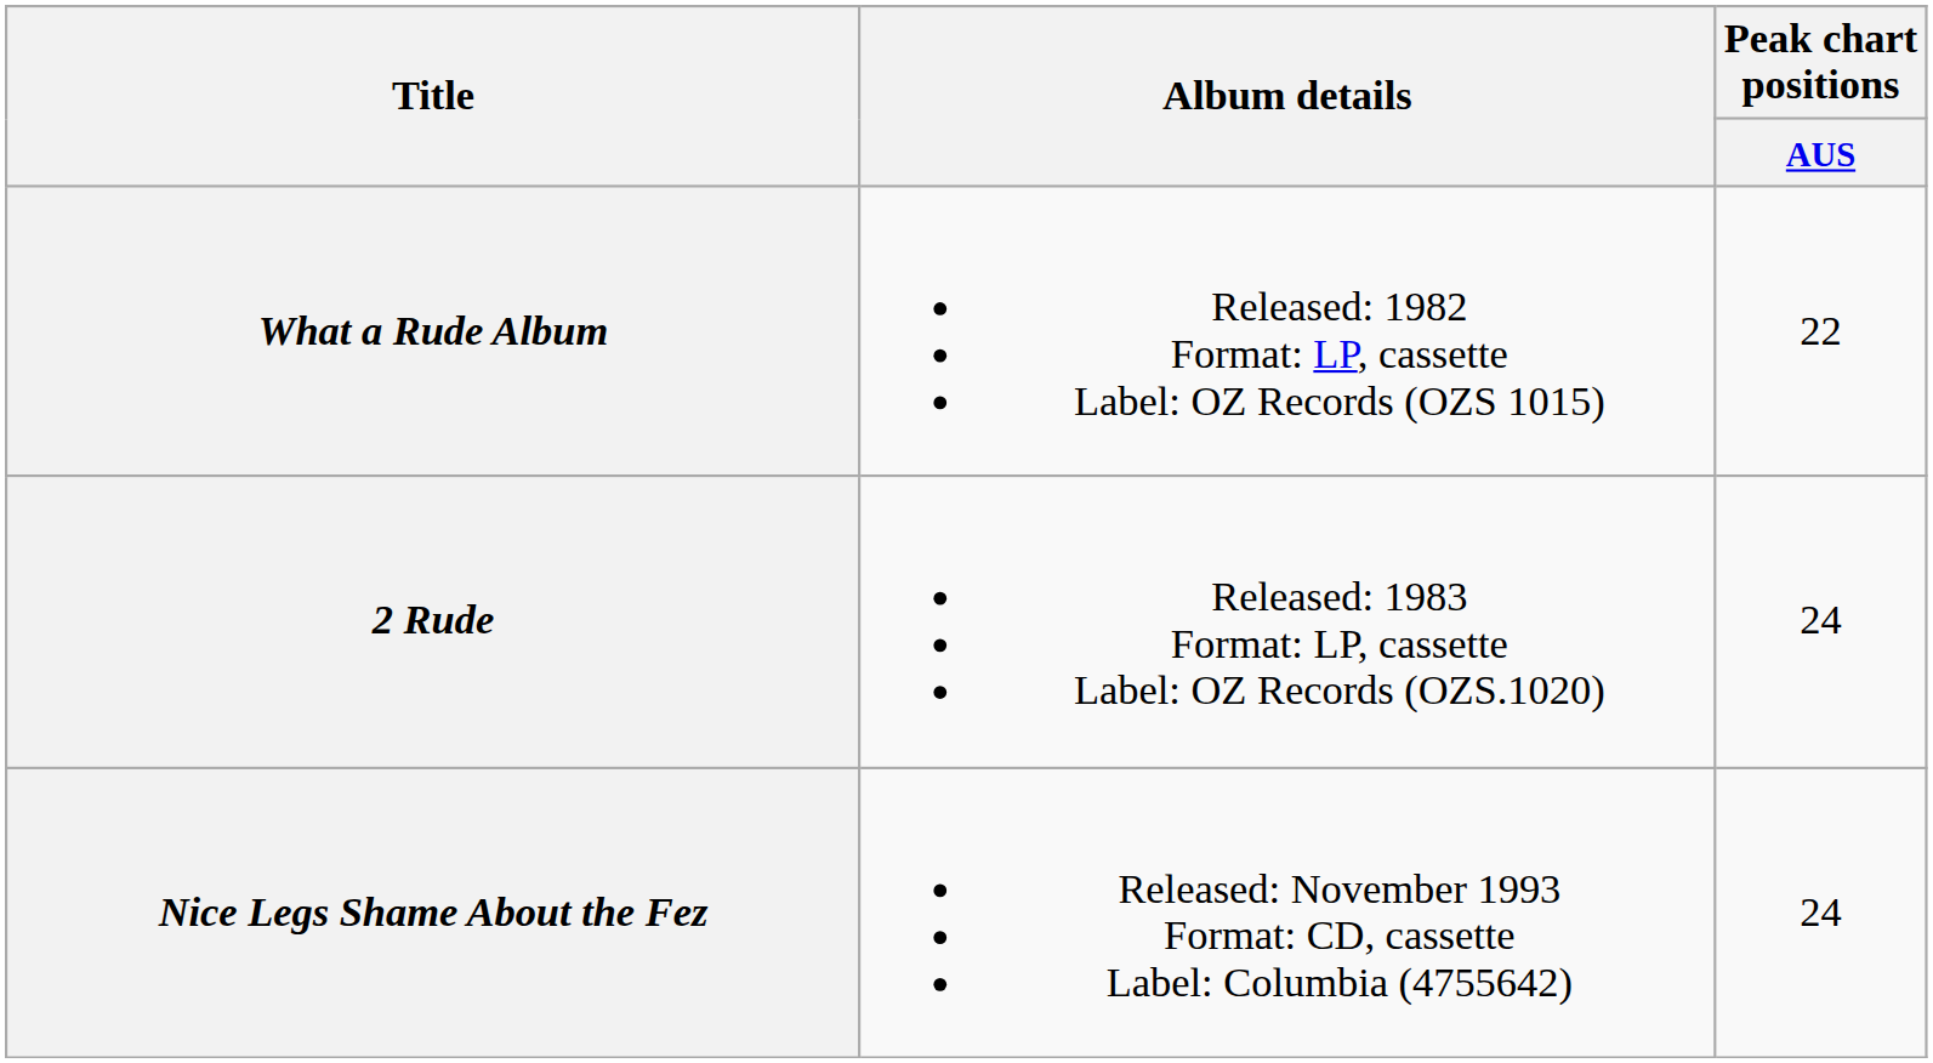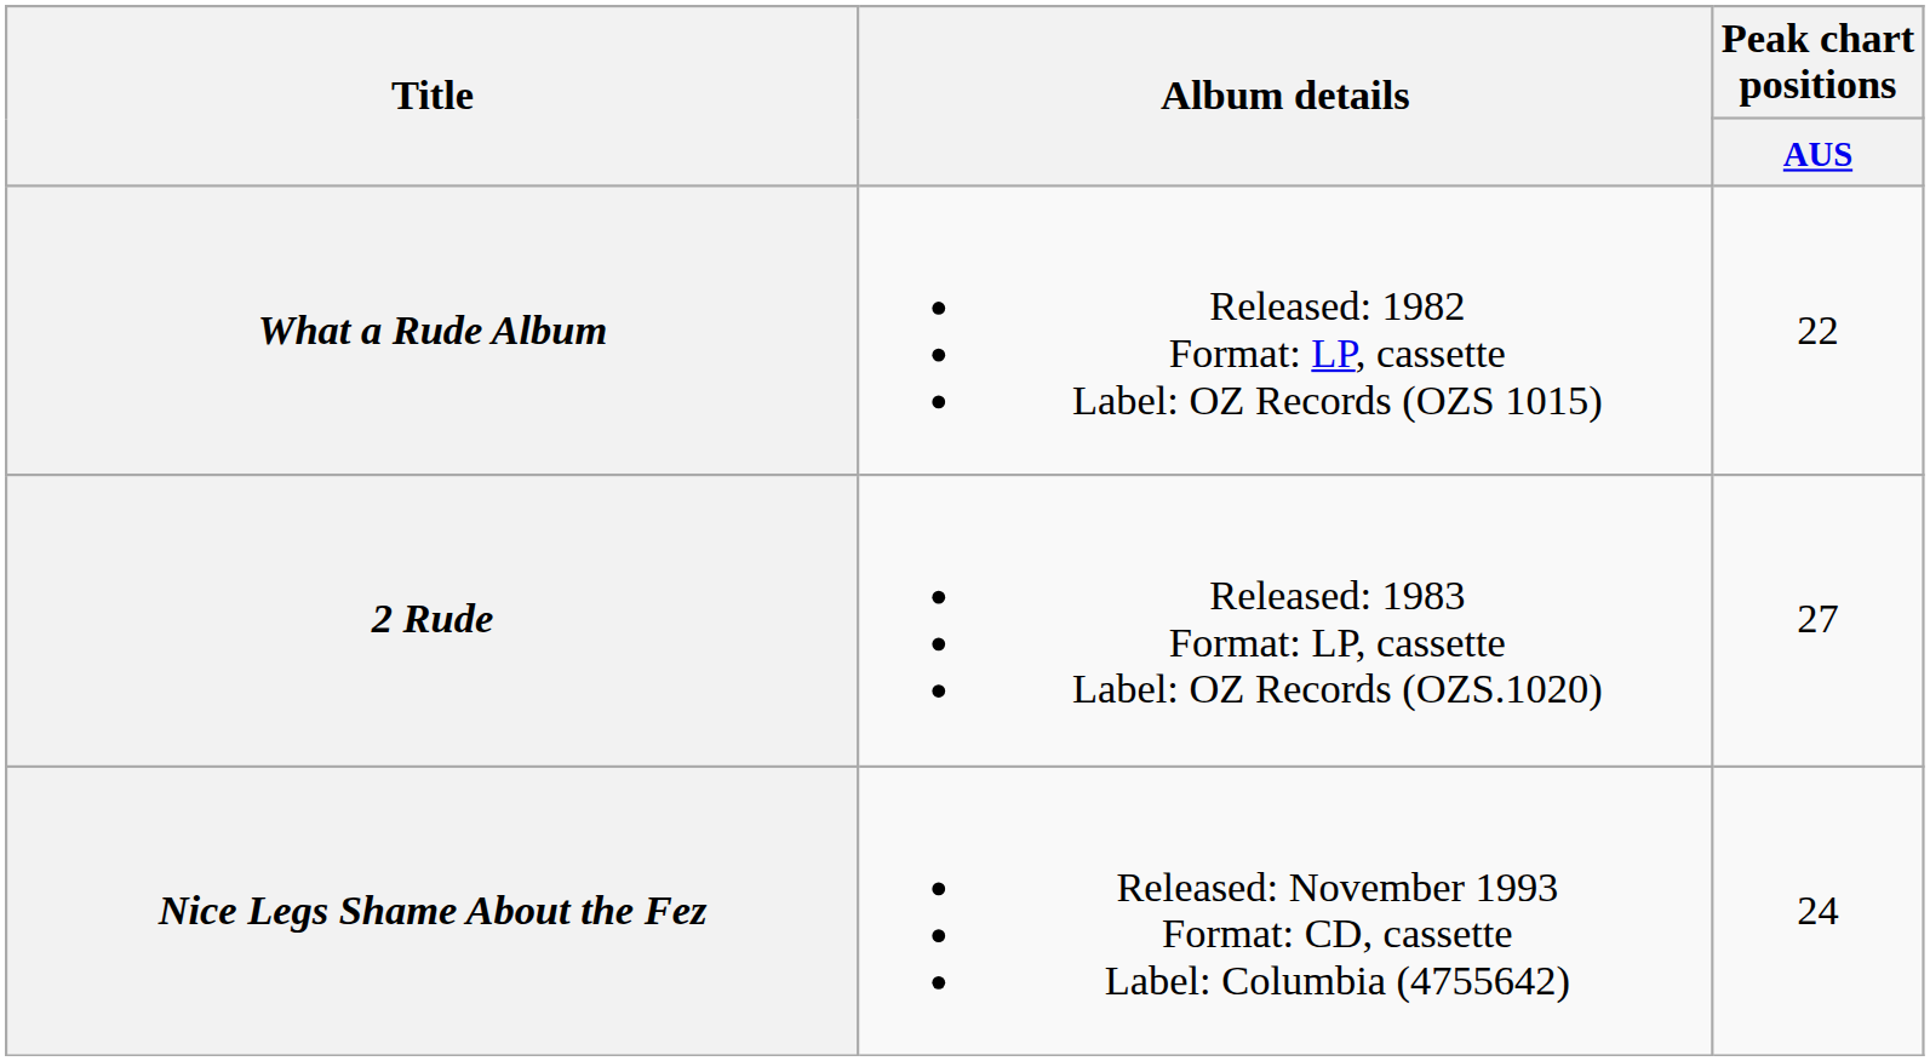 <table class="wikitable plainrowheaders" style="text-align:center;" border="1">
 <tr>
 <th scope="col" rowspan="2" style="width:20em;">Title</th>
 <th scope="col" rowspan="2" style="width:20em;">Album details</th>
 <th scope="col" colspan="1">Peak chart<br>positions</th>
 </tr>
 <tr>
 <th scope="col" style="text-align:center;"><small><a href='#'>AUS</a></small><br></th>
 </tr>
 <tr>
 <th scope="row"><em>What a Rude Album</em><br></th>
 <td><br><ul><li>Released: 1982</li><li>Format: <a href='#'>LP</a>, cassette</li><li>Label: OZ Records (OZS 1015)</li></ul></td>
 <td>22</td>
 </tr>
 <tr>
 <th scope="row"><em>2 Rude</em><br></th>
 <td><br><ul><li>Released: 1983</li><li>Format: LP, cassette</li><li>Label: OZ Records (OZS.1020)</li></ul></td>
-<td>24</td>
+<td>27</td>
 </tr>
 <tr>
 <th scope="row"><em>Nice Legs Shame About the Fez</em></th>
 <td><br><ul><li>Released: November 1993</li><li>Format: CD, cassette</li><li>Label: Columbia (4755642)</li></ul></td>
 <td>24</td>
 </tr>
 </table>
